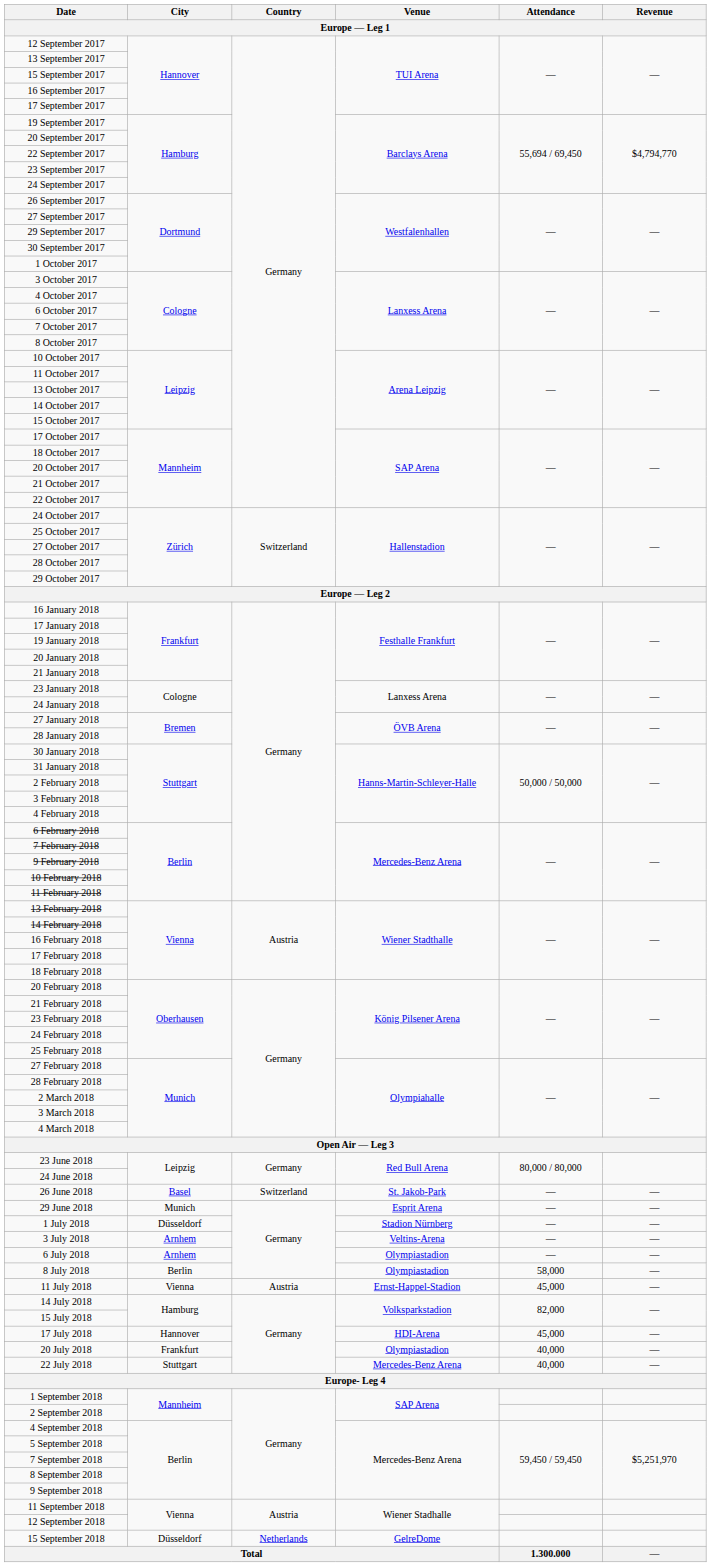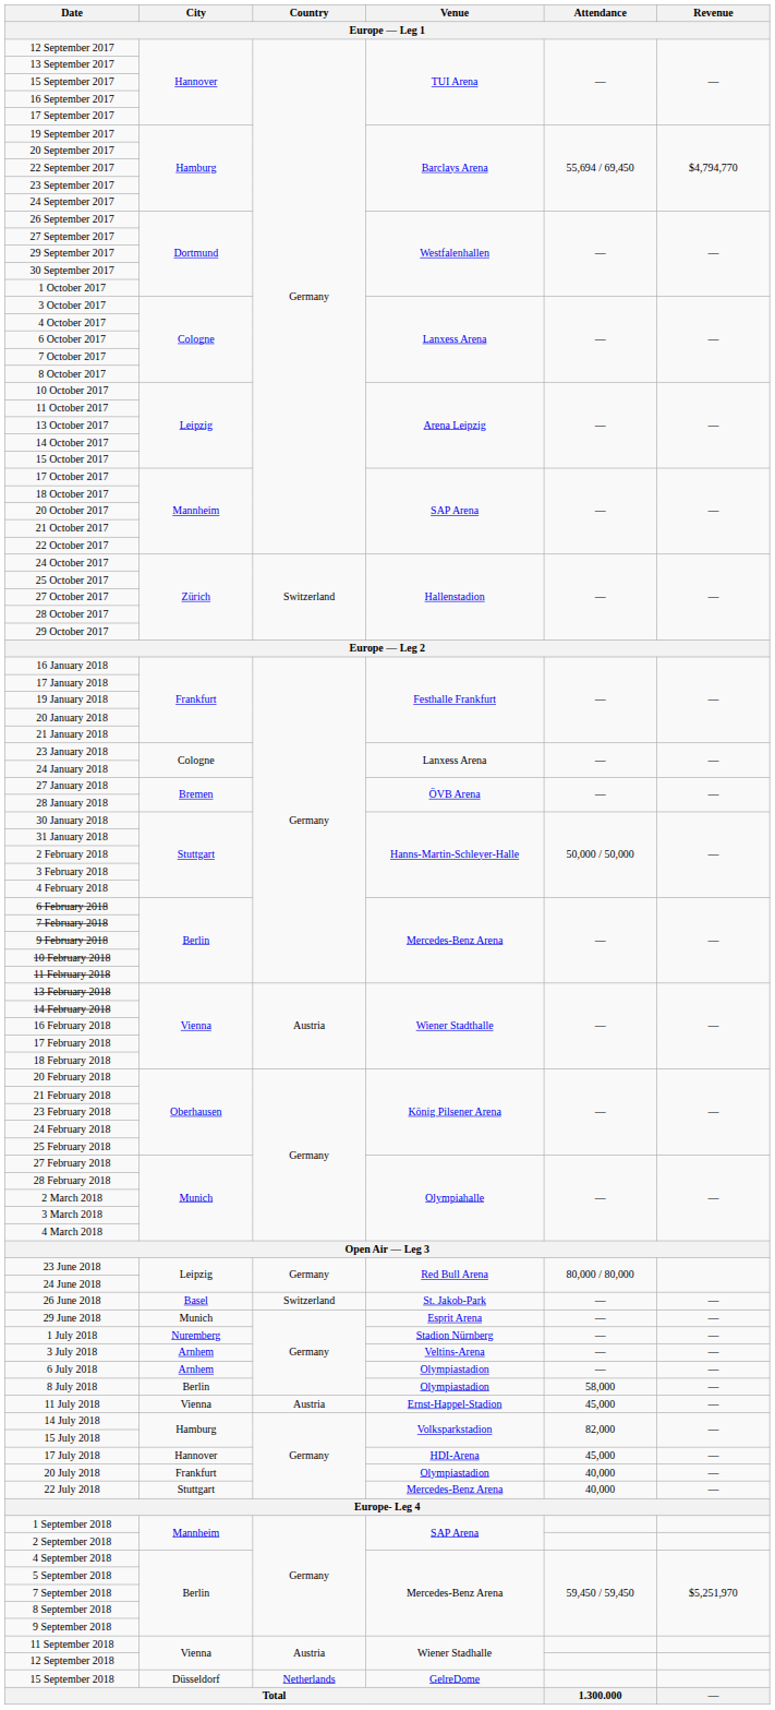 <table class="wikitable plainrowheaders" style="text-align:center;">
 <tr>
 <th scope="col" style="width:12em;">Date</th>
 <th scope="col" style="width:10em;">City</th>
 <th scope="col" style="width:10em;">Country</th>
 <th scope="col" style="width:16em;">Venue</th>
 <th scope="col" style="width:10em;">Attendance</th>
 <th scope="col" style="width:10em;">Revenue</th>
 </tr>
 <tr>
 <th colspan="6">Europe — Leg 1</th>
 </tr>
 <tr>
 <td>12 September 2017</td>
 <td rowspan="5"><a href='#'>Hannover</a></td>
 <td rowspan="30">Germany</td>
 <td rowspan="5"><a href='#'>TUI Arena</a></td>
 <td rowspan="5">—</td>
 <td rowspan="5">—</td>
 </tr>
 <tr>
 <td>13 September 2017</td>
 </tr>
 <tr>
 <td>15 September 2017</td>
 </tr>
 <tr>
 <td>16 September 2017</td>
 </tr>
 <tr>
 <td>17 September 2017</td>
 </tr>
 <tr>
 <td>19 September 2017</td>
 <td rowspan="5"><a href='#'>Hamburg</a></td>
 <td rowspan="5"><a href='#'>Barclays Arena</a></td>
 <td rowspan="5">55,694 / 69,450</td>
 <td rowspan="5">$4,794,770</td>
 </tr>
 <tr>
 <td>20 September 2017</td>
 </tr>
 <tr>
 <td>22 September 2017</td>
 </tr>
 <tr>
 <td>23 September 2017</td>
 </tr>
 <tr>
 <td>24 September 2017</td>
 </tr>
 <tr>
 <td>26 September 2017</td>
 <td rowspan="5"><a href='#'>Dortmund</a></td>
 <td rowspan="5"><a href='#'>Westfalenhallen</a></td>
 <td rowspan="5">—</td>
 <td rowspan="5">—</td>
 </tr>
 <tr>
 <td>27 September 2017</td>
 </tr>
 <tr>
 <td>29 September 2017</td>
 </tr>
 <tr>
 <td>30 September 2017</td>
 </tr>
 <tr>
 <td>1 October 2017</td>
 </tr>
 <tr>
 <td>3 October 2017</td>
 <td rowspan="5"><a href='#'>Cologne</a></td>
 <td rowspan="5"><a href='#'>Lanxess Arena</a></td>
 <td rowspan="5">—</td>
 <td rowspan="5">—</td>
 </tr>
 <tr>
 <td>4 October 2017</td>
 </tr>
 <tr>
 <td>6 October 2017</td>
 </tr>
 <tr>
 <td>7 October 2017</td>
 </tr>
 <tr>
 <td>8 October 2017</td>
 </tr>
 <tr>
 <td>10 October 2017</td>
 <td rowspan="5"><a href='#'>Leipzig</a></td>
 <td rowspan="5"><a href='#'>Arena Leipzig</a></td>
 <td rowspan="5">—</td>
 <td rowspan="5">—</td>
 </tr>
 <tr>
 <td>11 October 2017</td>
 </tr>
 <tr>
 <td>13 October 2017</td>
 </tr>
 <tr>
 <td>14 October 2017</td>
 </tr>
 <tr>
 <td>15 October 2017</td>
 </tr>
 <tr>
 <td>17 October 2017</td>
 <td rowspan="5"><a href='#'>Mannheim</a></td>
 <td rowspan="5"><a href='#'>SAP Arena</a></td>
 <td rowspan="5">—</td>
 <td rowspan="5">—</td>
 </tr>
 <tr>
 <td>18 October 2017</td>
 </tr>
 <tr>
 <td>20 October 2017</td>
 </tr>
 <tr>
 <td>21 October 2017</td>
 </tr>
 <tr>
 <td>22 October 2017</td>
 </tr>
 <tr>
 <td>24 October 2017</td>
 <td rowspan="5"><a href='#'>Zürich</a></td>
 <td rowspan="5">Switzerland</td>
 <td rowspan="5"><a href='#'>Hallenstadion</a></td>
 <td rowspan="5">—</td>
 <td rowspan="5">—</td>
 </tr>
 <tr>
 <td>25 October 2017</td>
 </tr>
 <tr>
 <td>27 October 2017</td>
 </tr>
 <tr>
 <td>28 October 2017</td>
 </tr>
 <tr>
 <td>29 October 2017</td>
 </tr>
 <tr>
 <th colspan="6">Europe — Leg 2</th>
 </tr>
 <tr>
 <td>16 January 2018</td>
 <td rowspan="5"><a href='#'>Frankfurt</a></td>
 <td rowspan="19">Germany</td>
 <td rowspan="5"><a href='#'>Festhalle Frankfurt</a></td>
 <td rowspan="5">—</td>
 <td rowspan="5">—</td>
 </tr>
 <tr>
 <td>17 January 2018</td>
 </tr>
 <tr>
 <td>19 January 2018</td>
 </tr>
 <tr>
 <td>20 January 2018</td>
 </tr>
 <tr>
 <td>21 January 2018</td>
 </tr>
 <tr>
 <td>23 January 2018</td>
 <td rowspan="2">Cologne</td>
 <td rowspan="2">Lanxess Arena</td>
 <td rowspan="2">—</td>
 <td rowspan="2">—</td>
 </tr>
 <tr>
 <td>24 January 2018</td>
 </tr>
 <tr>
 <td>27 January 2018</td>
 <td rowspan="2"><a href='#'>Bremen</a></td>
 <td rowspan="2"><a href='#'>ÖVB Arena</a></td>
 <td rowspan="2">—</td>
 <td rowspan="2">—</td>
 </tr>
 <tr>
 <td>28 January 2018</td>
 </tr>
 <tr>
 <td>30 January 2018</td>
 <td rowspan="5"><a href='#'>Stuttgart</a></td>
 <td rowspan="5"><a href='#'>Hanns-Martin-Schleyer-Halle</a></td>
 <td rowspan="5">50,000 / 50,000</td>
 <td rowspan="5">—</td>
 </tr>
 <tr>
 <td>31 January 2018</td>
 </tr>
 <tr>
 <td>2 February 2018</td>
 </tr>
 <tr>
 <td>3 February 2018</td>
 </tr>
 <tr>
 <td>4 February 2018</td>
 </tr>
 <tr>
 <td><s>6 February 2018</s></td>
 <td rowspan="5"><a href='#'>Berlin</a></td>
 <td rowspan="5"><a href='#'>Mercedes-Benz Arena</a></td>
 <td rowspan="5">—</td>
 <td rowspan="5">—</td>
 </tr>
 <tr>
 <td><s>7 February 2018</s></td>
 </tr>
 <tr>
 <td><s>9 February 2018</s></td>
 </tr>
 <tr>
 <td><s>10 February 2018</s></td>
 </tr>
 <tr>
 <td><s>11 February 2018</s></td>
 </tr>
 <tr>
 <td><s>13 February 2018</s></td>
 <td rowspan="5"><a href='#'>Vienna</a></td>
 <td rowspan="5">Austria</td>
 <td rowspan="5"><a href='#'>Wiener Stadthalle</a></td>
 <td rowspan="5">—</td>
 <td rowspan="5">—</td>
 </tr>
 <tr>
 <td><s>14 February 2018</s></td>
 </tr>
 <tr>
 <td>16 February 2018</td>
 </tr>
 <tr>
 <td>17 February 2018</td>
 </tr>
 <tr>
 <td>18 February 2018</td>
 </tr>
 <tr>
 <td>20 February 2018</td>
 <td rowspan="5"><a href='#'>Oberhausen</a></td>
 <td rowspan="10">Germany</td>
 <td rowspan="5"><a href='#'>König Pilsener Arena</a></td>
 <td rowspan="5">—</td>
 <td rowspan="5">—</td>
 </tr>
 <tr>
 <td>21 February 2018</td>
 </tr>
 <tr>
 <td>23 February 2018</td>
 </tr>
 <tr>
 <td>24 February 2018</td>
 </tr>
 <tr>
 <td>25 February 2018</td>
 </tr>
 <tr>
 <td>27 February 2018</td>
 <td rowspan="5"><a href='#'>Munich</a></td>
 <td rowspan="5"><a href='#'>Olympiahalle</a></td>
 <td rowspan="5">—</td>
 <td rowspan="5">—</td>
 </tr>
 <tr>
 <td>28 February 2018</td>
 </tr>
 <tr>
 <td>2 March 2018</td>
 </tr>
 <tr>
 <td>3 March 2018</td>
 </tr>
 <tr>
 <td>4 March 2018</td>
 </tr>
 <tr>
 <th colspan="6">Open Air — Leg 3</th>
 </tr>
 <tr>
 <td>23 June 2018</td>
 <td rowspan="2">Leipzig</td>
 <td rowspan="2">Germany</td>
 <td rowspan="2"><a href='#'>Red Bull Arena</a></td>
 <td rowspan="2">80,000 / 80,000</td>
 <td rowspan="2"></td>
 </tr>
 <tr>
 <td>24 June 2018</td>
 </tr>
 <tr>
 <td>26 June 2018</td>
 <td rowspan="1"><a href='#'>Basel</a></td>
 <td rowspan="1">Switzerland</td>
 <td rowspan="1"><a href='#'>St. Jakob-Park</a></td>
 <td rowspan="1">—</td>
 <td rowspan="1">—</td>
 </tr>
 <tr>
 <td>29 June 2018</td>
 <td rowspan="1">Munich</td>
 <td rowspan="5">Germany</td>
 <td rowspan="1"><a href='#'>Esprit Arena</a></td>
 <td rowspan="1">—</td>
 <td rowspan="1">—</td>
 </tr>
 <tr>
 <td>1 July 2018</td>
-<td rowspan="1">Düsseldorf</td>
+<td rowspan="1"><a href='#'>Nuremberg</a></td>
 <td rowspan="1"><a href='#'>Stadion Nürnberg</a></td>
 <td rowspan="1">—</td>
 <td rowspan="1">—</td>
 </tr>
 <tr>
 <td>3 July 2018</td>
 <td rowspan="1"><a href='#'>Arnhem</a></td>
 <td rowspan="1"><a href='#'>Veltins-Arena</a></td>
 <td rowspan="1">—</td>
 <td rowspan="1">—</td>
 </tr>
 <tr>
 <td>6 July 2018</td>
 <td rowspan="1"><a href='#'>Arnhem</a></td>
 <td rowspan="1"><a href='#'>Olympiastadion</a></td>
 <td rowspan="1">—</td>
 <td rowspan="1">—</td>
 </tr>
 <tr>
 <td>8 July 2018</td>
 <td rowspan="1">Berlin</td>
 <td rowspan="1"><a href='#'>Olympiastadion</a></td>
 <td rowspan="1">58,000</td>
 <td rowspan="1">—</td>
 </tr>
 <tr>
 <td>11 July 2018</td>
 <td rowspan="1">Vienna</td>
 <td rowspan="1">Austria</td>
 <td rowspan="1"><a href='#'>Ernst-Happel-Stadion</a></td>
 <td rowspan="1">45,000</td>
 <td rowspan="1">—</td>
 </tr>
 <tr>
 <td>14 July 2018</td>
 <td rowspan="2">Hamburg</td>
 <td rowspan="5">Germany</td>
 <td rowspan="2"><a href='#'>Volksparkstadion</a></td>
 <td rowspan="2">82,000</td>
 <td rowspan="2">—</td>
 </tr>
 <tr>
 <td>15 July 2018</td>
 </tr>
 <tr>
 <td>17 July 2018</td>
 <td rowspan="1">Hannover</td>
 <td rowspan="1"><a href='#'>HDI-Arena</a></td>
 <td rowspan="1">45,000</td>
 <td rowspan="1">—</td>
 </tr>
 <tr>
 <td>20 July 2018</td>
 <td rowspan="1">Frankfurt</td>
 <td rowspan="1"><a href='#'>Olympiastadion</a></td>
 <td rowspan="1">40,000</td>
 <td rowspan="1">—</td>
 </tr>
 <tr>
 <td>22 July 2018</td>
 <td rowspan="1">Stuttgart</td>
 <td rowspan="1"><a href='#'>Mercedes-Benz Arena</a></td>
 <td rowspan="1">40,000</td>
 <td rowspan="1">—</td>
 </tr>
 <tr>
 <th colspan="6">Europe- Leg 4</th>
 </tr>
 <tr>
 <td>1 September 2018</td>
 <td rowspan="2"><a href='#'>Mannheim</a></td>
 <td rowspan="7">Germany</td>
 <td rowspan="2"><a href='#'>SAP Arena</a></td>
 <td></td>
 <td></td>
 </tr>
 <tr>
 <td>2 September 2018</td>
 <td></td>
 <td></td>
 </tr>
 <tr>
 <td>4 September 2018</td>
 <td rowspan="5">Berlin</td>
 <td rowspan="5">Mercedes-Benz Arena</td>
 <td rowspan="5">59,450 / 59,450</td>
 <td rowspan="5">$5,251,970</td>
 </tr>
 <tr>
 <td>5 September 2018</td>
 </tr>
 <tr>
 <td>7 September 2018</td>
 </tr>
 <tr>
 <td>8 September 2018</td>
 </tr>
 <tr>
 <td>9 September 2018</td>
 </tr>
 <tr>
 <td>11 September 2018</td>
 <td rowspan="2">Vienna</td>
 <td rowspan="2">Austria</td>
 <td rowspan="2">Wiener Stadhalle</td>
 <td></td>
 <td></td>
 </tr>
 <tr>
 <td>12 September 2018</td>
 <td></td>
 <td></td>
 </tr>
 <tr>
 <td>15 September 2018</td>
 <td rowspan="1">Düsseldorf</td>
 <td rowspan="1"><a href='#'>Netherlands</a></td>
 <td rowspan="1"><a href='#'>GelreDome</a></td>
 <td></td>
 <td></td>
 </tr>
 <tr>
 <th colspan="4"><strong>Total</strong></th>
 <th>1.300.000</th>
 <th>—</th>
 </tr>
 </table>
